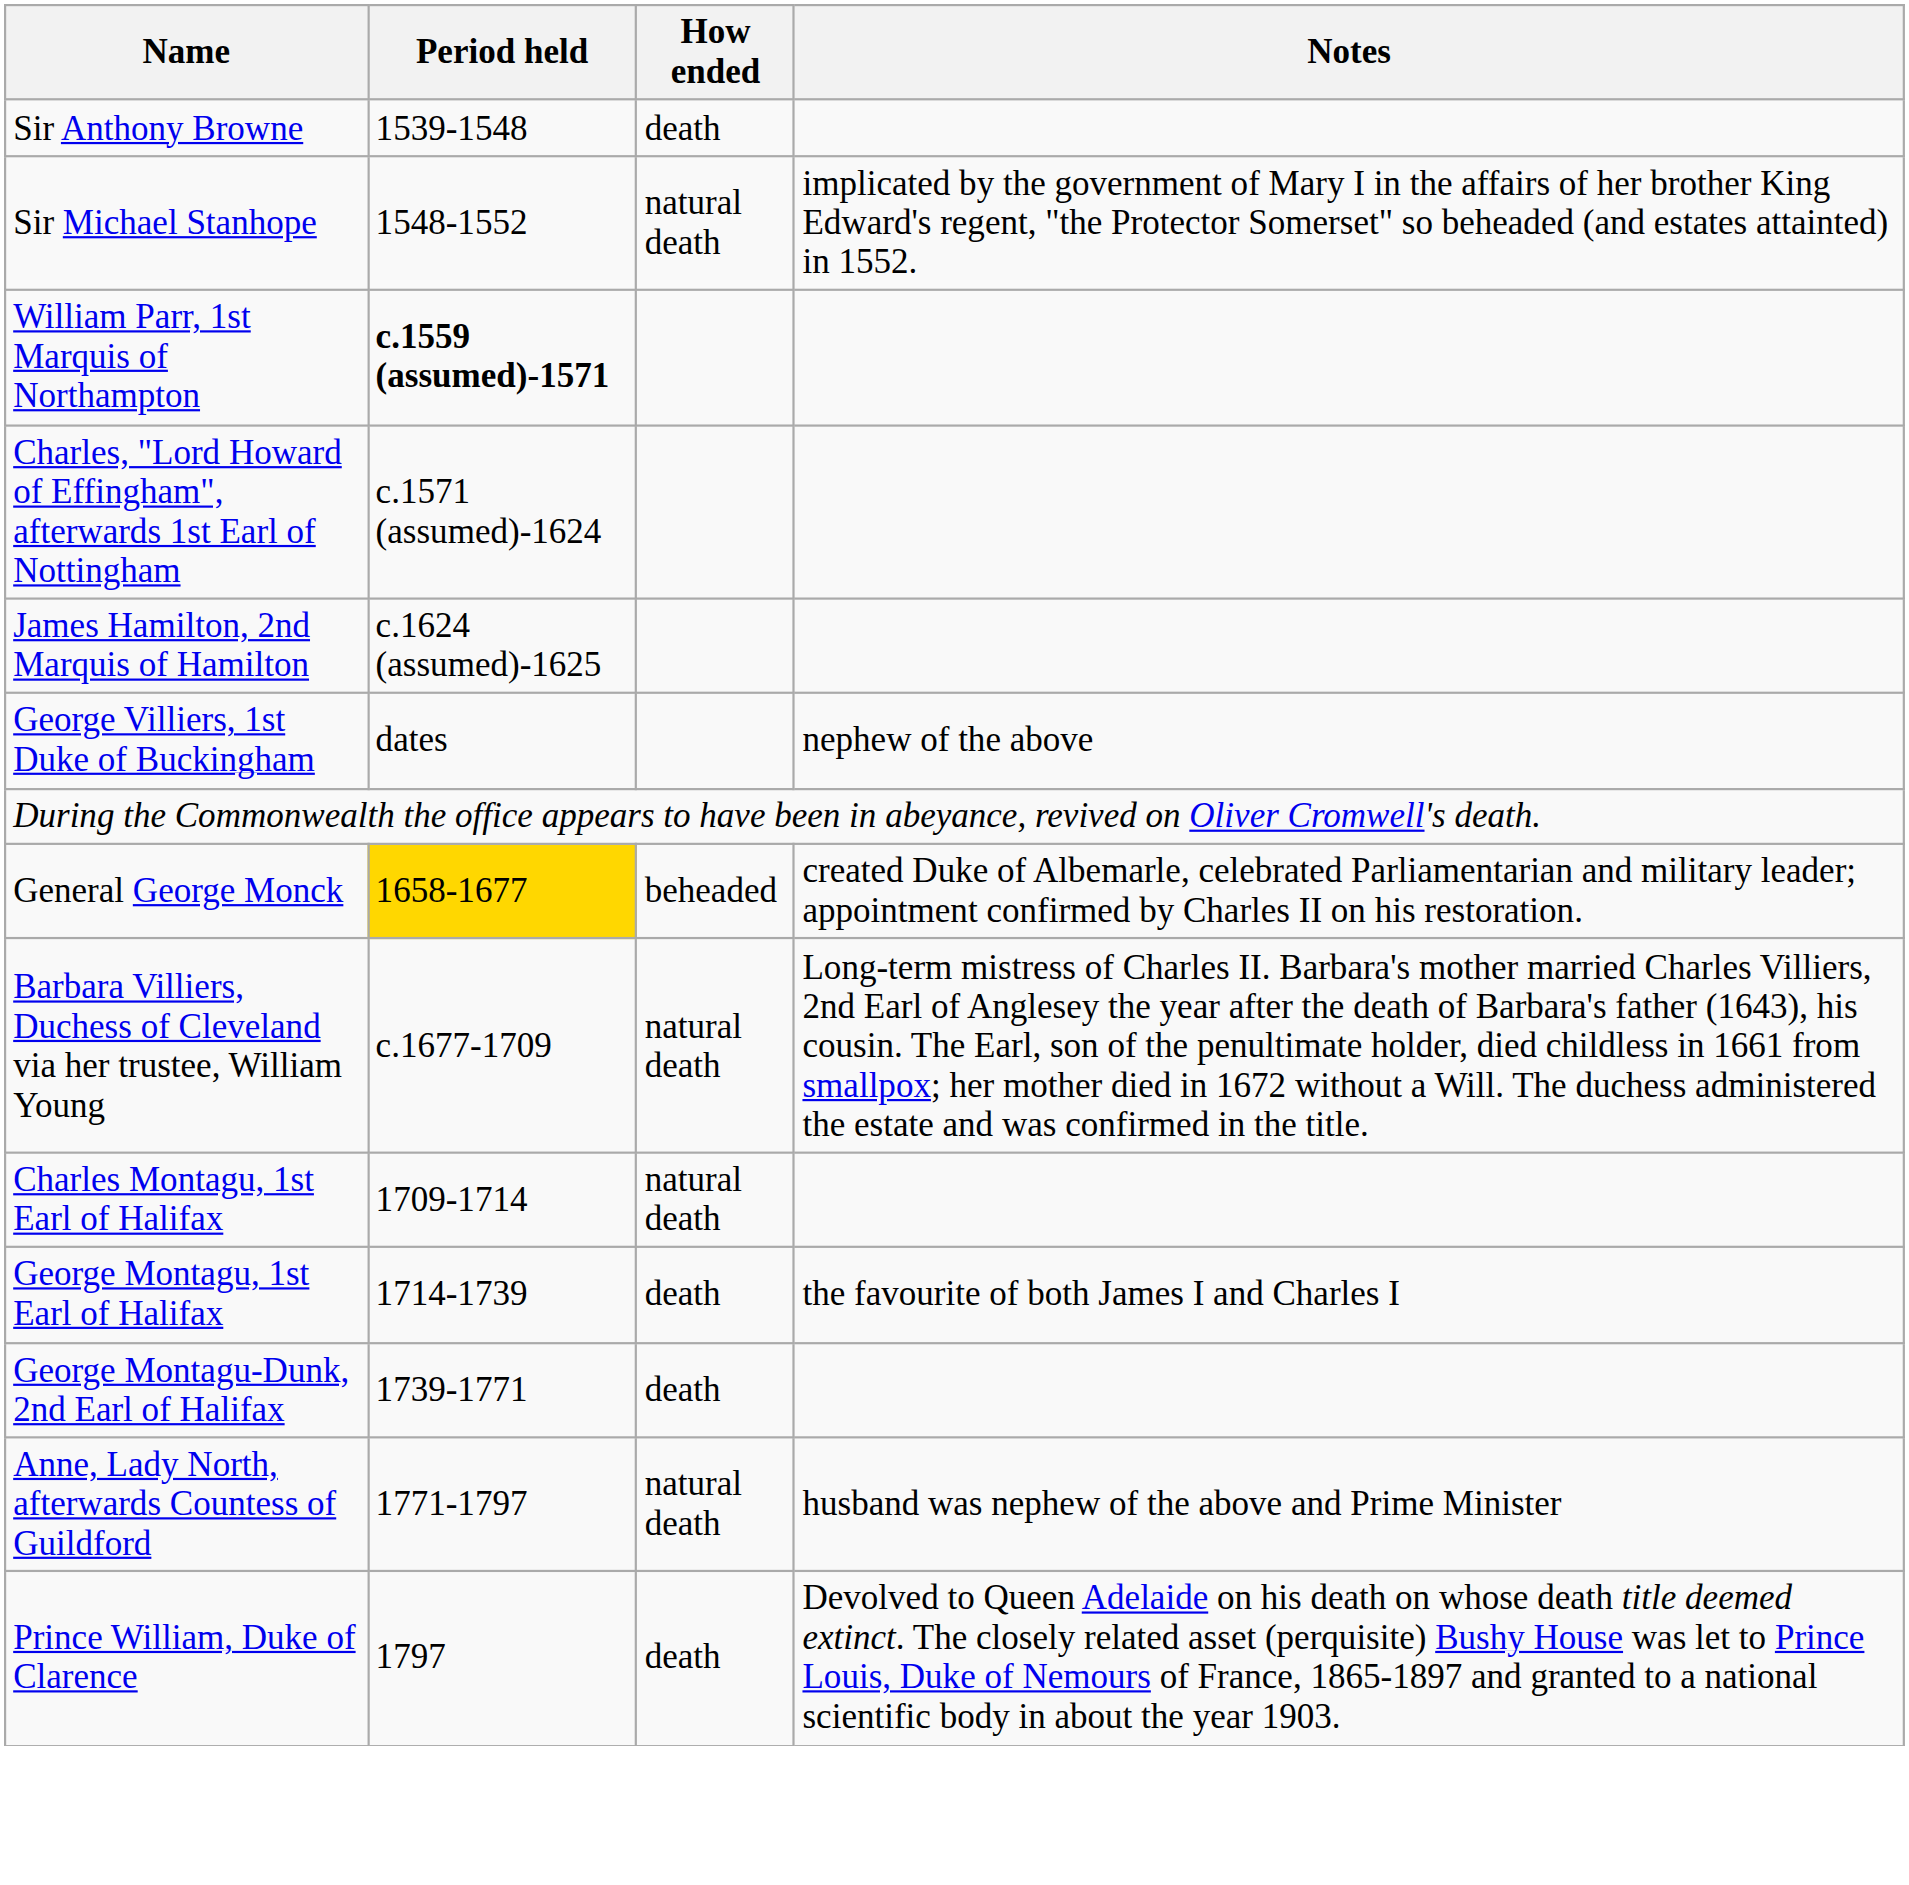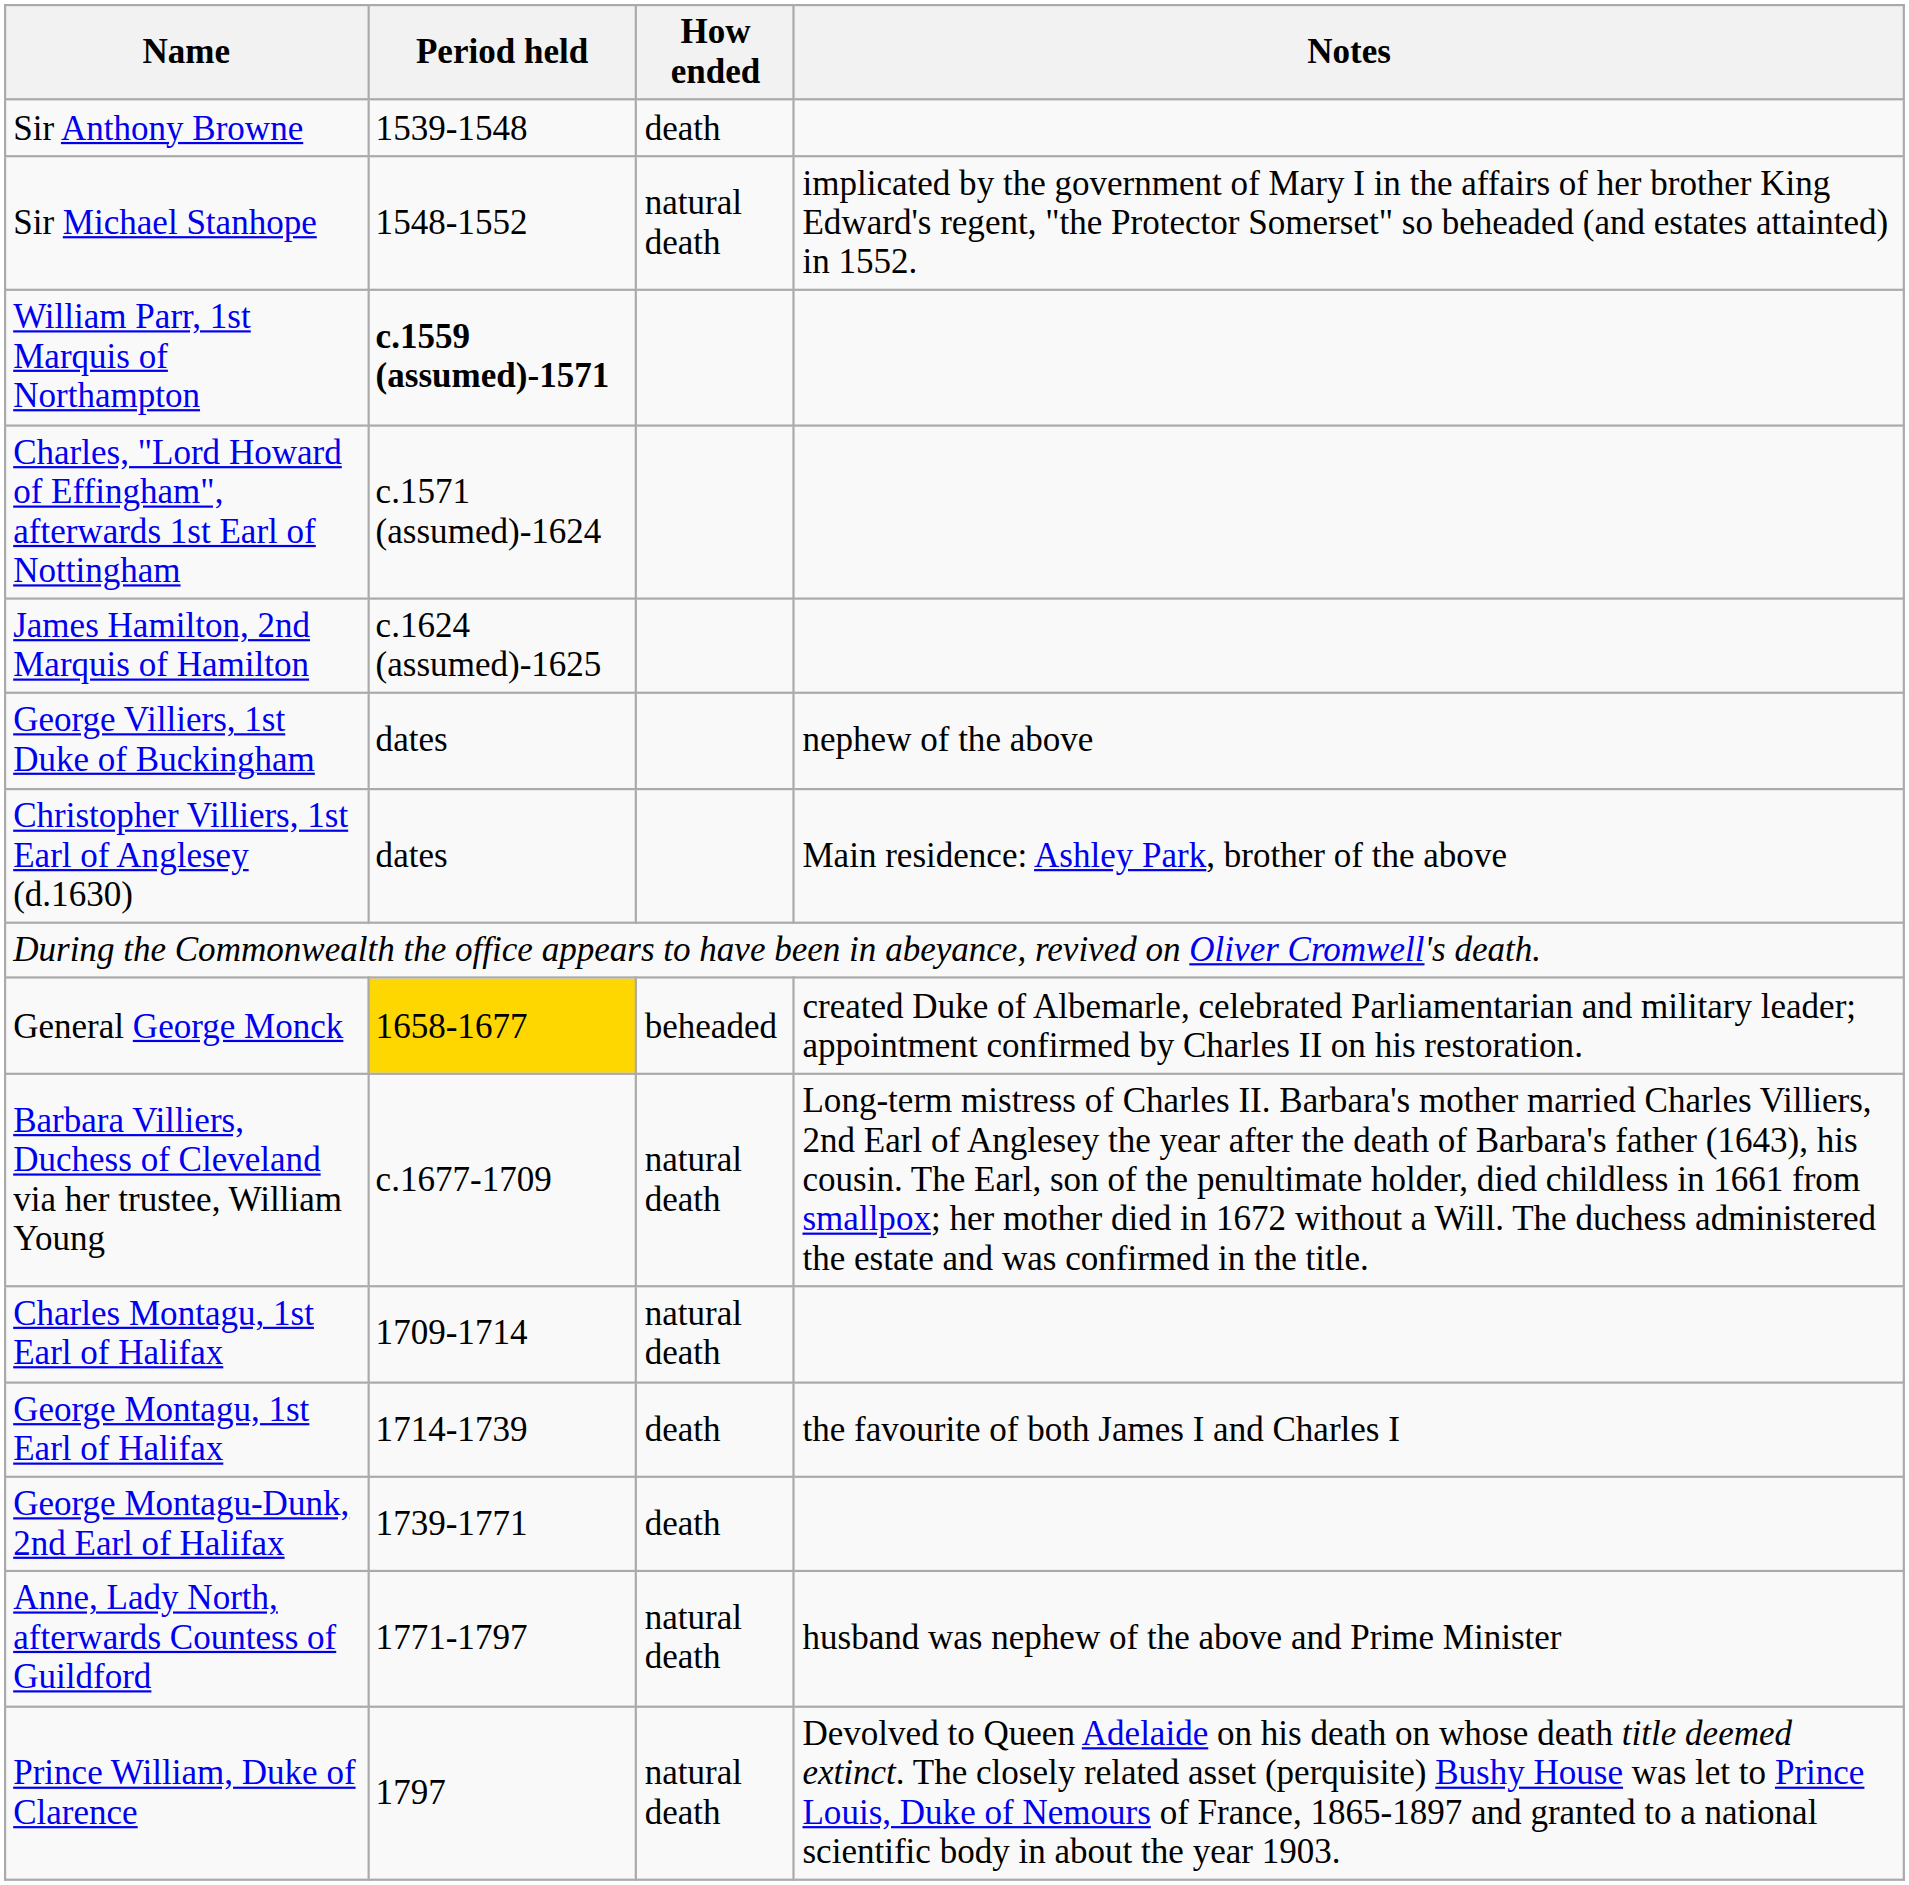 <table class=wikitable>
 <tr>
 <th>Name</th>
 <th>Period held</th>
 <th>How ended</th>
 <th>Notes</th>
 </tr>
 <tr>
 <td>Sir <a href='#'>Anthony Browne</a></td>
 <td>1539-1548</td>
 <td>death</td>
 <td></td>
 </tr>
 <tr>
 <td>Sir <a href='#'>Michael Stanhope</a></td>
 <td>1548-1552</td>
 <td>natural death</td>
 <td>implicated by the government of Mary I in the affairs of her brother King Edward's regent, "the Protector Somerset" so beheaded (and estates attainted) in 1552.</td>
 </tr>
 <tr>
 <td><a href='#'>William Parr, 1st Marquis of Northampton</a></td>
 <td><strong>c.1559 (assumed)-1571</strong></td>
 <td></td>
 <td></td>
 </tr>
 <tr>
 <td><a href='#'>Charles, "Lord Howard of Effingham", afterwards 1st Earl of Nottingham</a></td>
 <td>c.1571 (assumed)-1624</td>
 <td></td>
 <td></td>
 </tr>
 <tr>
 <td><a href='#'>James Hamilton, 2nd Marquis of Hamilton</a></td>
 <td>c.1624 (assumed)-1625</td>
 <td></td>
 <td></td>
 </tr>
 <tr>
 <td><a href='#'>George Villiers, 1st Duke of Buckingham</a></td>
 <td>dates</td>
 <td></td>
 <td>nephew of the above</td>
 </tr>
 <tr>
+<td><a href='#'>Christopher Villiers, 1st Earl of Anglesey</a> (d.1630)</td>
+<td>dates</td>
+<td></td>
+<td>Main residence: <a href='#'>Ashley Park</a>, brother of the above</td>
+</tr>
+<tr>
 <td colspan=4><em>During the Commonwealth the office appears to have been in abeyance, revived on <a href='#'>Oliver Cromwell</a>'s death.</em></td>
 </tr>
 <tr>
 <td>General <a href='#'>George Monck</a></td>
 <td style="background: gold;">1658-1677</td>
 <td>beheaded</td>
 <td>created Duke of Albemarle, celebrated Parliamentarian and military leader; appointment confirmed by Charles II on his restoration.</td>
 </tr>
 <tr>
 <td><a href='#'>Barbara Villiers, Duchess of Cleveland</a> via her trustee, William Young</td>
 <td>c.1677-1709</td>
 <td>natural death</td>
 <td>Long-term mistress of Charles II.  Barbara's mother married Charles Villiers, 2nd Earl of Anglesey the year after the death of Barbara's father (1643), his cousin. The Earl, son of the penultimate holder, died childless in 1661 from <a href='#'>smallpox</a>; her mother died in 1672 without a Will. The duchess administered the estate and was confirmed in the title.</td>
 </tr>
 <tr>
 <td><a href='#'>Charles Montagu, 1st Earl of Halifax</a></td>
 <td>1709-1714</td>
 <td>natural death</td>
 <td></td>
 </tr>
 <tr>
 <td><a href='#'>George Montagu, 1st Earl of Halifax</a></td>
 <td>1714-1739</td>
 <td>death</td>
 <td>the favourite of both James I and Charles I</td>
 </tr>
 <tr>
 <td><a href='#'>George Montagu-Dunk, 2nd Earl of Halifax</a></td>
 <td>1739-1771</td>
 <td>death</td>
 <td son of the above></td>
 </tr>
 <tr>
 <td><a href='#'>Anne, Lady North, afterwards Countess of Guildford</a></td>
 <td>1771-1797</td>
 <td>natural death</td>
 <td>husband was nephew of the above and Prime Minister</td>
 </tr>
 <tr>
 <td><a href='#'>Prince William, Duke of Clarence</a></td>
 <td>1797</td>
-<td>death</td>
+<td>natural death</td>
 <td>Devolved to Queen <a href='#'>Adelaide</a> on his death on whose death <em>title deemed extinct</em>.  The closely related asset (perquisite) <a href='#'>Bushy House</a> was let to <a href='#'>Prince Louis, Duke of Nemours</a> of France, 1865-1897 and granted to a national scientific body in about the year 1903.</td>
 </tr>
 </table>
